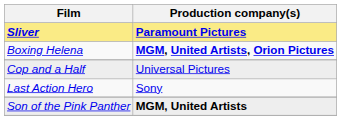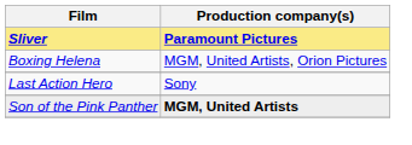 <table class="wikitable">
 <tr>
 <th>Film</th>
 <th>Production company(s)</th>
 </tr>
 <tr style="background:#FAEB86">
 <td><strong><em><a href='#'>Sliver</a></em></strong></td>
 <td><strong><a href='#'>Paramount Pictures</a></strong></td>
 </tr>
 <tr>
 <td><em><a href='#'>Boxing Helena</a></em></td>
-<td><strong><a href='#'>MGM</a>, <a href='#'>United Artists</a>, <a href='#'>Orion Pictures</a></strong></td>
+<td><a href='#'>MGM</a>, <a href='#'>United Artists</a>, <a href='#'>Orion Pictures</a></td>
 </tr>
 <tr>
-</tr>
-<tr style="background:#eee;">
-<td><em><a href='#'>Cop and a Half</a></em></td>
-<td><a href='#'>Universal Pictures</a></td>
 </tr>
 <tr>
 <td><em><a href='#'>Last Action Hero</a></em></td>
 <td><a href='#'>Sony</a></td>
 </tr>
 <tr>
 </tr>
 <tr style="background:#eee;">
 <td><em><a href='#'>Son of the Pink Panther</a></em></td>
 <td><strong>MGM, United Artists</strong></td>
 </tr>
 <tr>
 </tr>
 </table>
